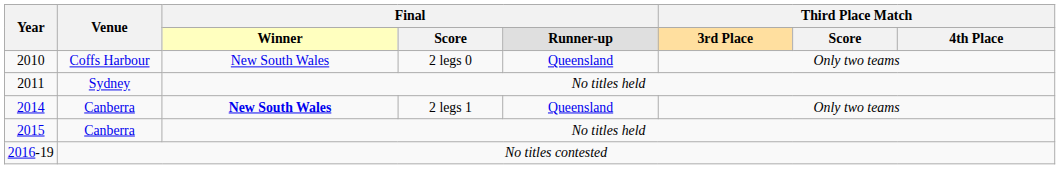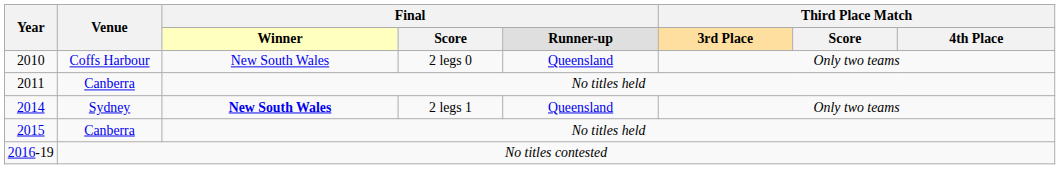 <table class="wikitable" style="font-size: 90%; text-align: center;">
 <tr>
 <th rowspan="2" style="width:5%;">Year</th>
 <th rowspan="2" style="width:10%;">Venue</th>
 <th colspan="3">Final</th>
 <th colspan="3">Third Place Match</th>
 </tr>
 <tr>
 <td style="text-align:center;background:#ffffbf;"><strong>Winner</strong></td>
 <th style="width:10%;">Score</th>
 <td style="text-align:center; background:#dfdfdf;"><strong>Runner-up</strong></td>
 <td style="text-align:center; background:#ffdf9f;"><strong>3rd Place</strong></td>
 <th style="width:10%;">Score</th>
 <th style="width:15%;">4th Place</th>
 </tr>
 <tr>
 <td>2010</td>
 <td><a href='#'>Coffs Harbour</a></td>
 <td><a href='#'>New South Wales</a></td>
 <td>2 legs 0</td>
 <td><a href='#'>Queensland</a></td>
 <td colspan=3><em>Only two teams</em></td>
 </tr>
 <tr>
 <td>2011</td>
-<td><a href='#'>Sydney</a></td>
+<td><a href='#'>Canberra</a></td>
 <td colspan=7><em>No titles held</em></td>
 </tr>
 <tr>
 <td><a href='#'>2014</a></td>
-<td><a href='#'>Canberra</a></td>
+<td><a href='#'>Sydney</a></td>
 <td><strong><a href='#'>New South Wales</a></strong></td>
 <td>2 legs 1</td>
 <td><a href='#'>Queensland</a></td>
 <td colspan=3><em>Only two teams</em></td>
 </tr>
 <tr>
 <td><a href='#'>2015</a></td>
 <td><a href='#'>Canberra</a></td>
 <td colspan=7><em>No titles held</em></td>
 </tr>
 <tr>
 <td><a href='#'>2016</a>-19</td>
 <td colspan=8 rowspan=2><em>No titles contested</em></td>
 </tr>
 </table>
